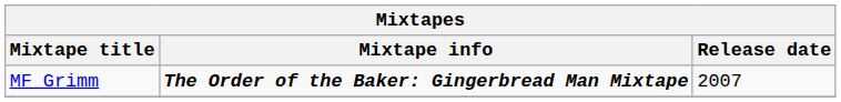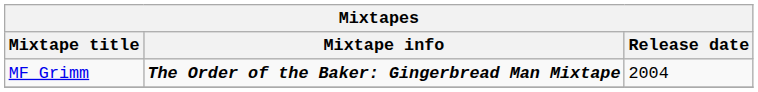 <table class="wikitable">
 <tr>
 <th colspan=3>Mixtapes</th>
 </tr>
 <tr>
 <th>Mixtape title</th>
 <th>Mixtape info</th>
 <th>Release date</th>
 </tr>
 <tr>
 <td><a href='#'>MF Grimm</a></td>
 <td><strong><em>The Order of the Baker: Gingerbread Man Mixtape</em></strong></td>
-<td>2007</td>
+<td>2004</td>
 </tr>
 <tr>
 </tr>
 </table>
